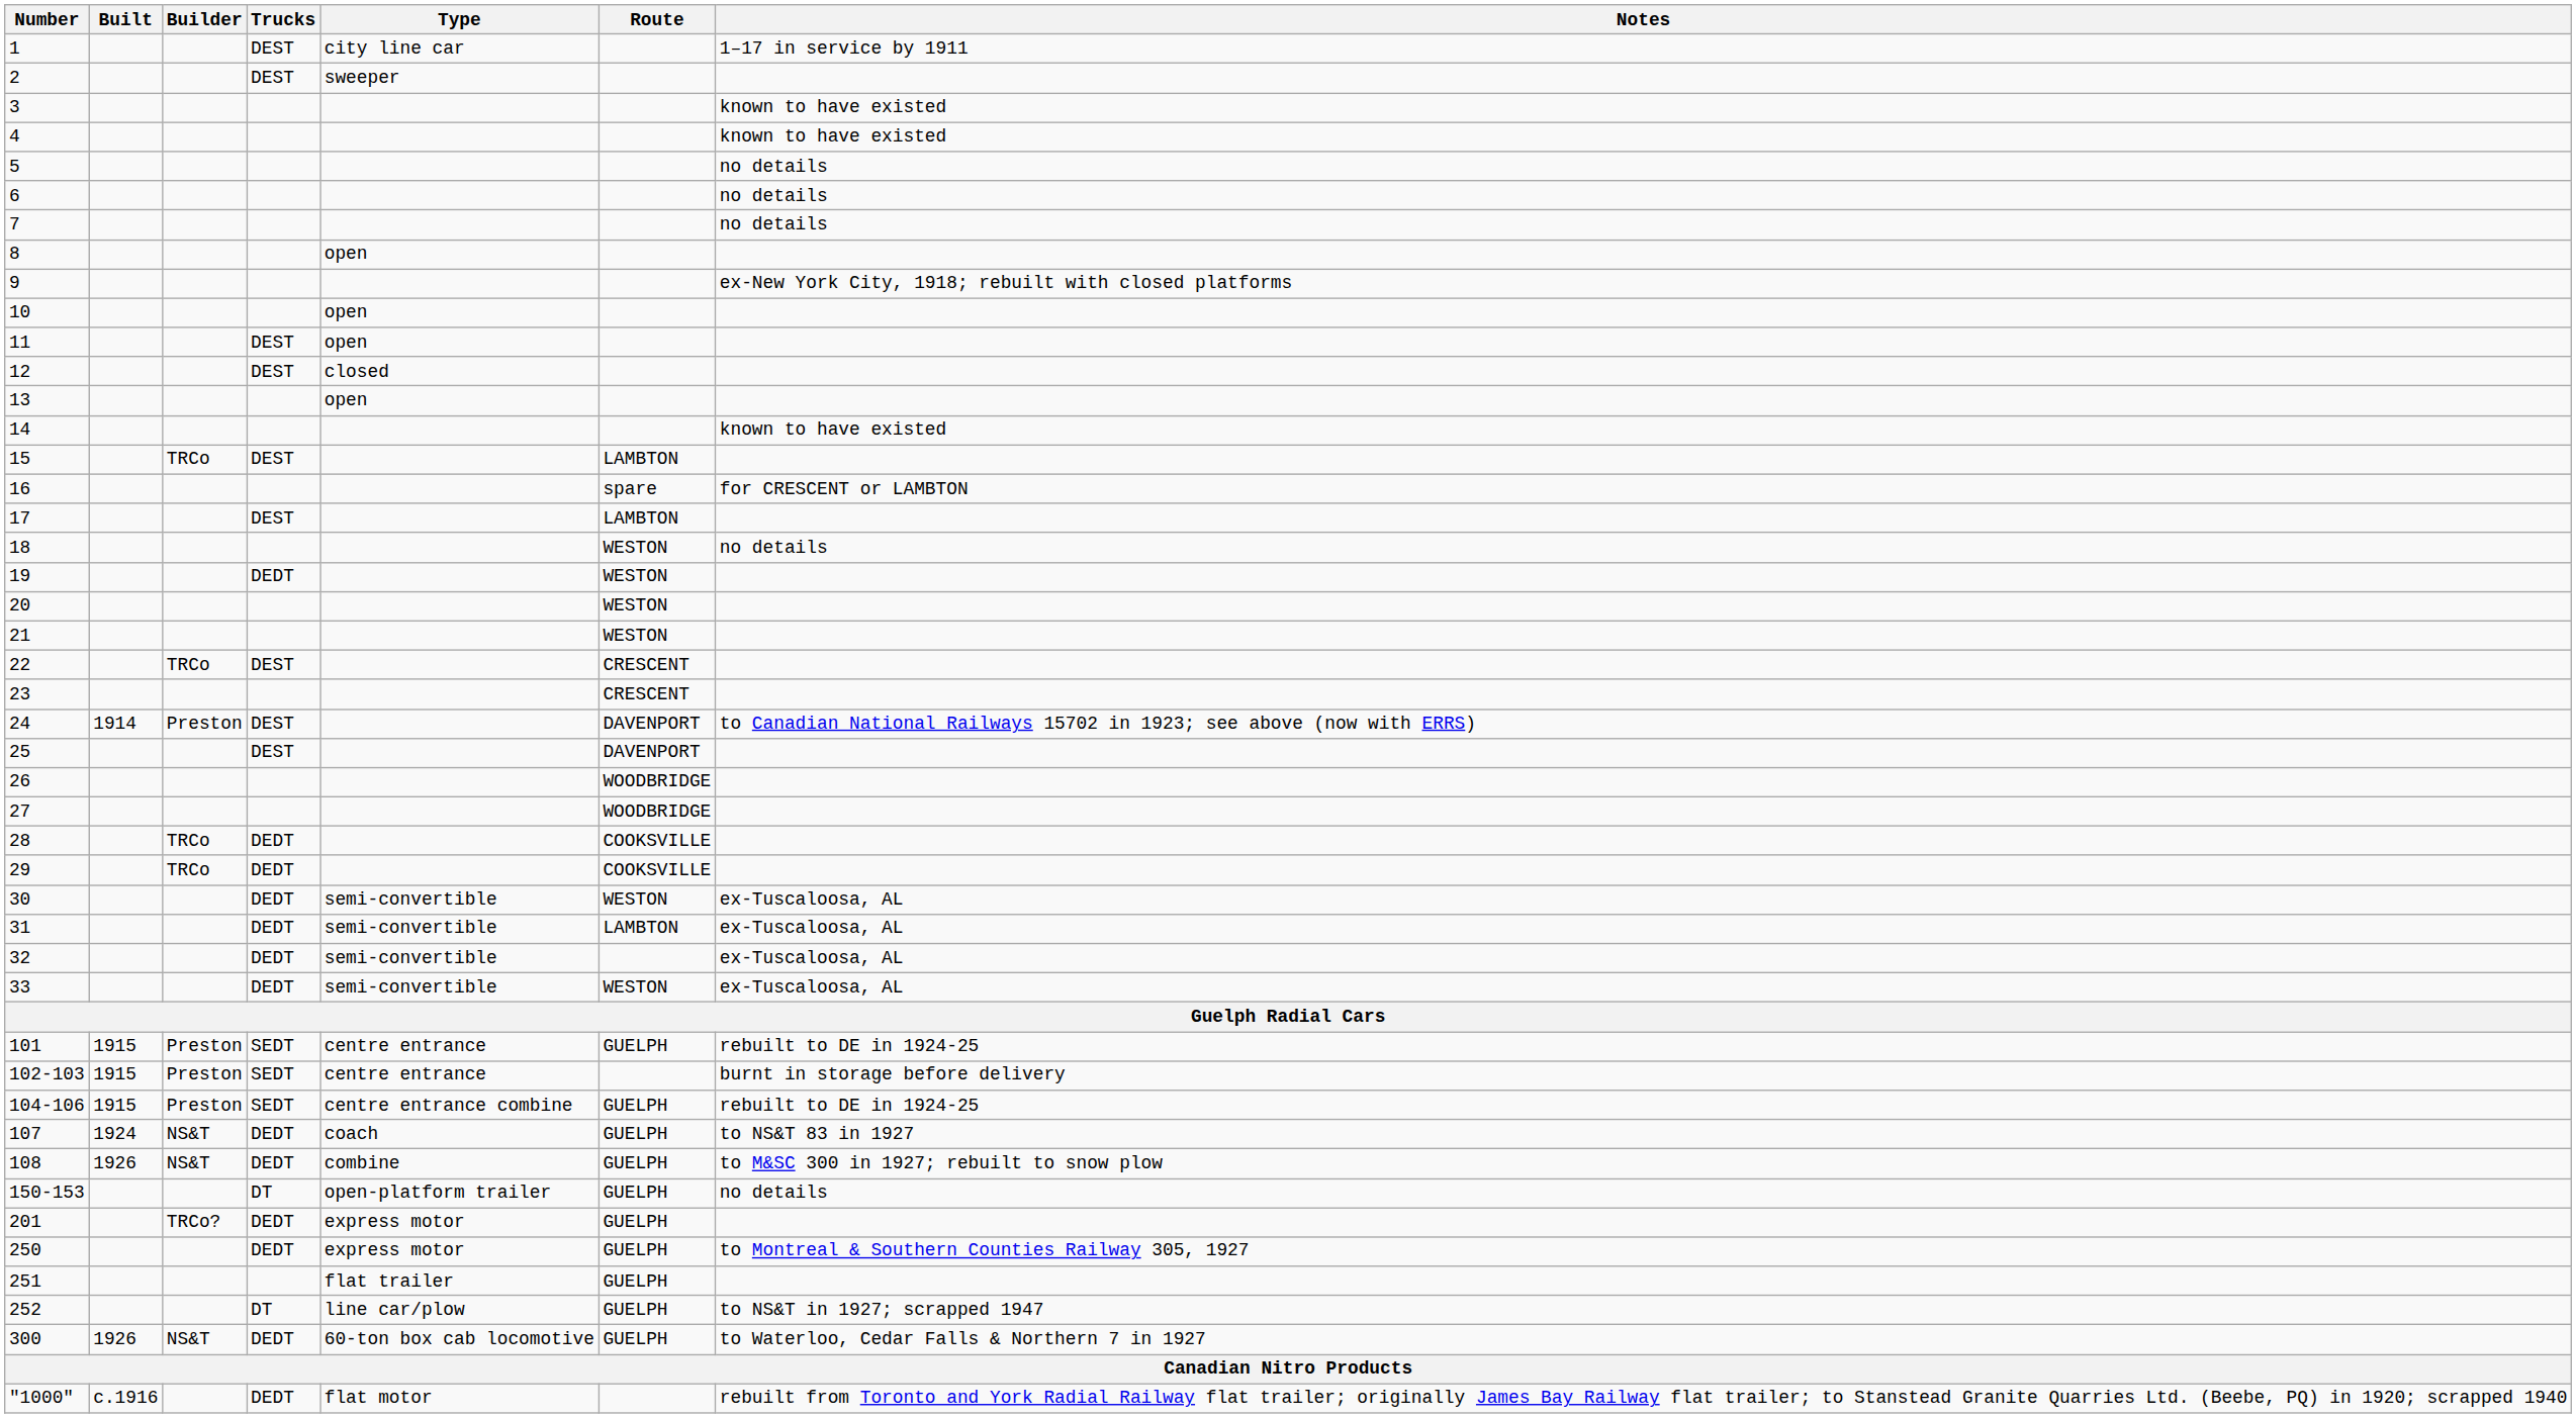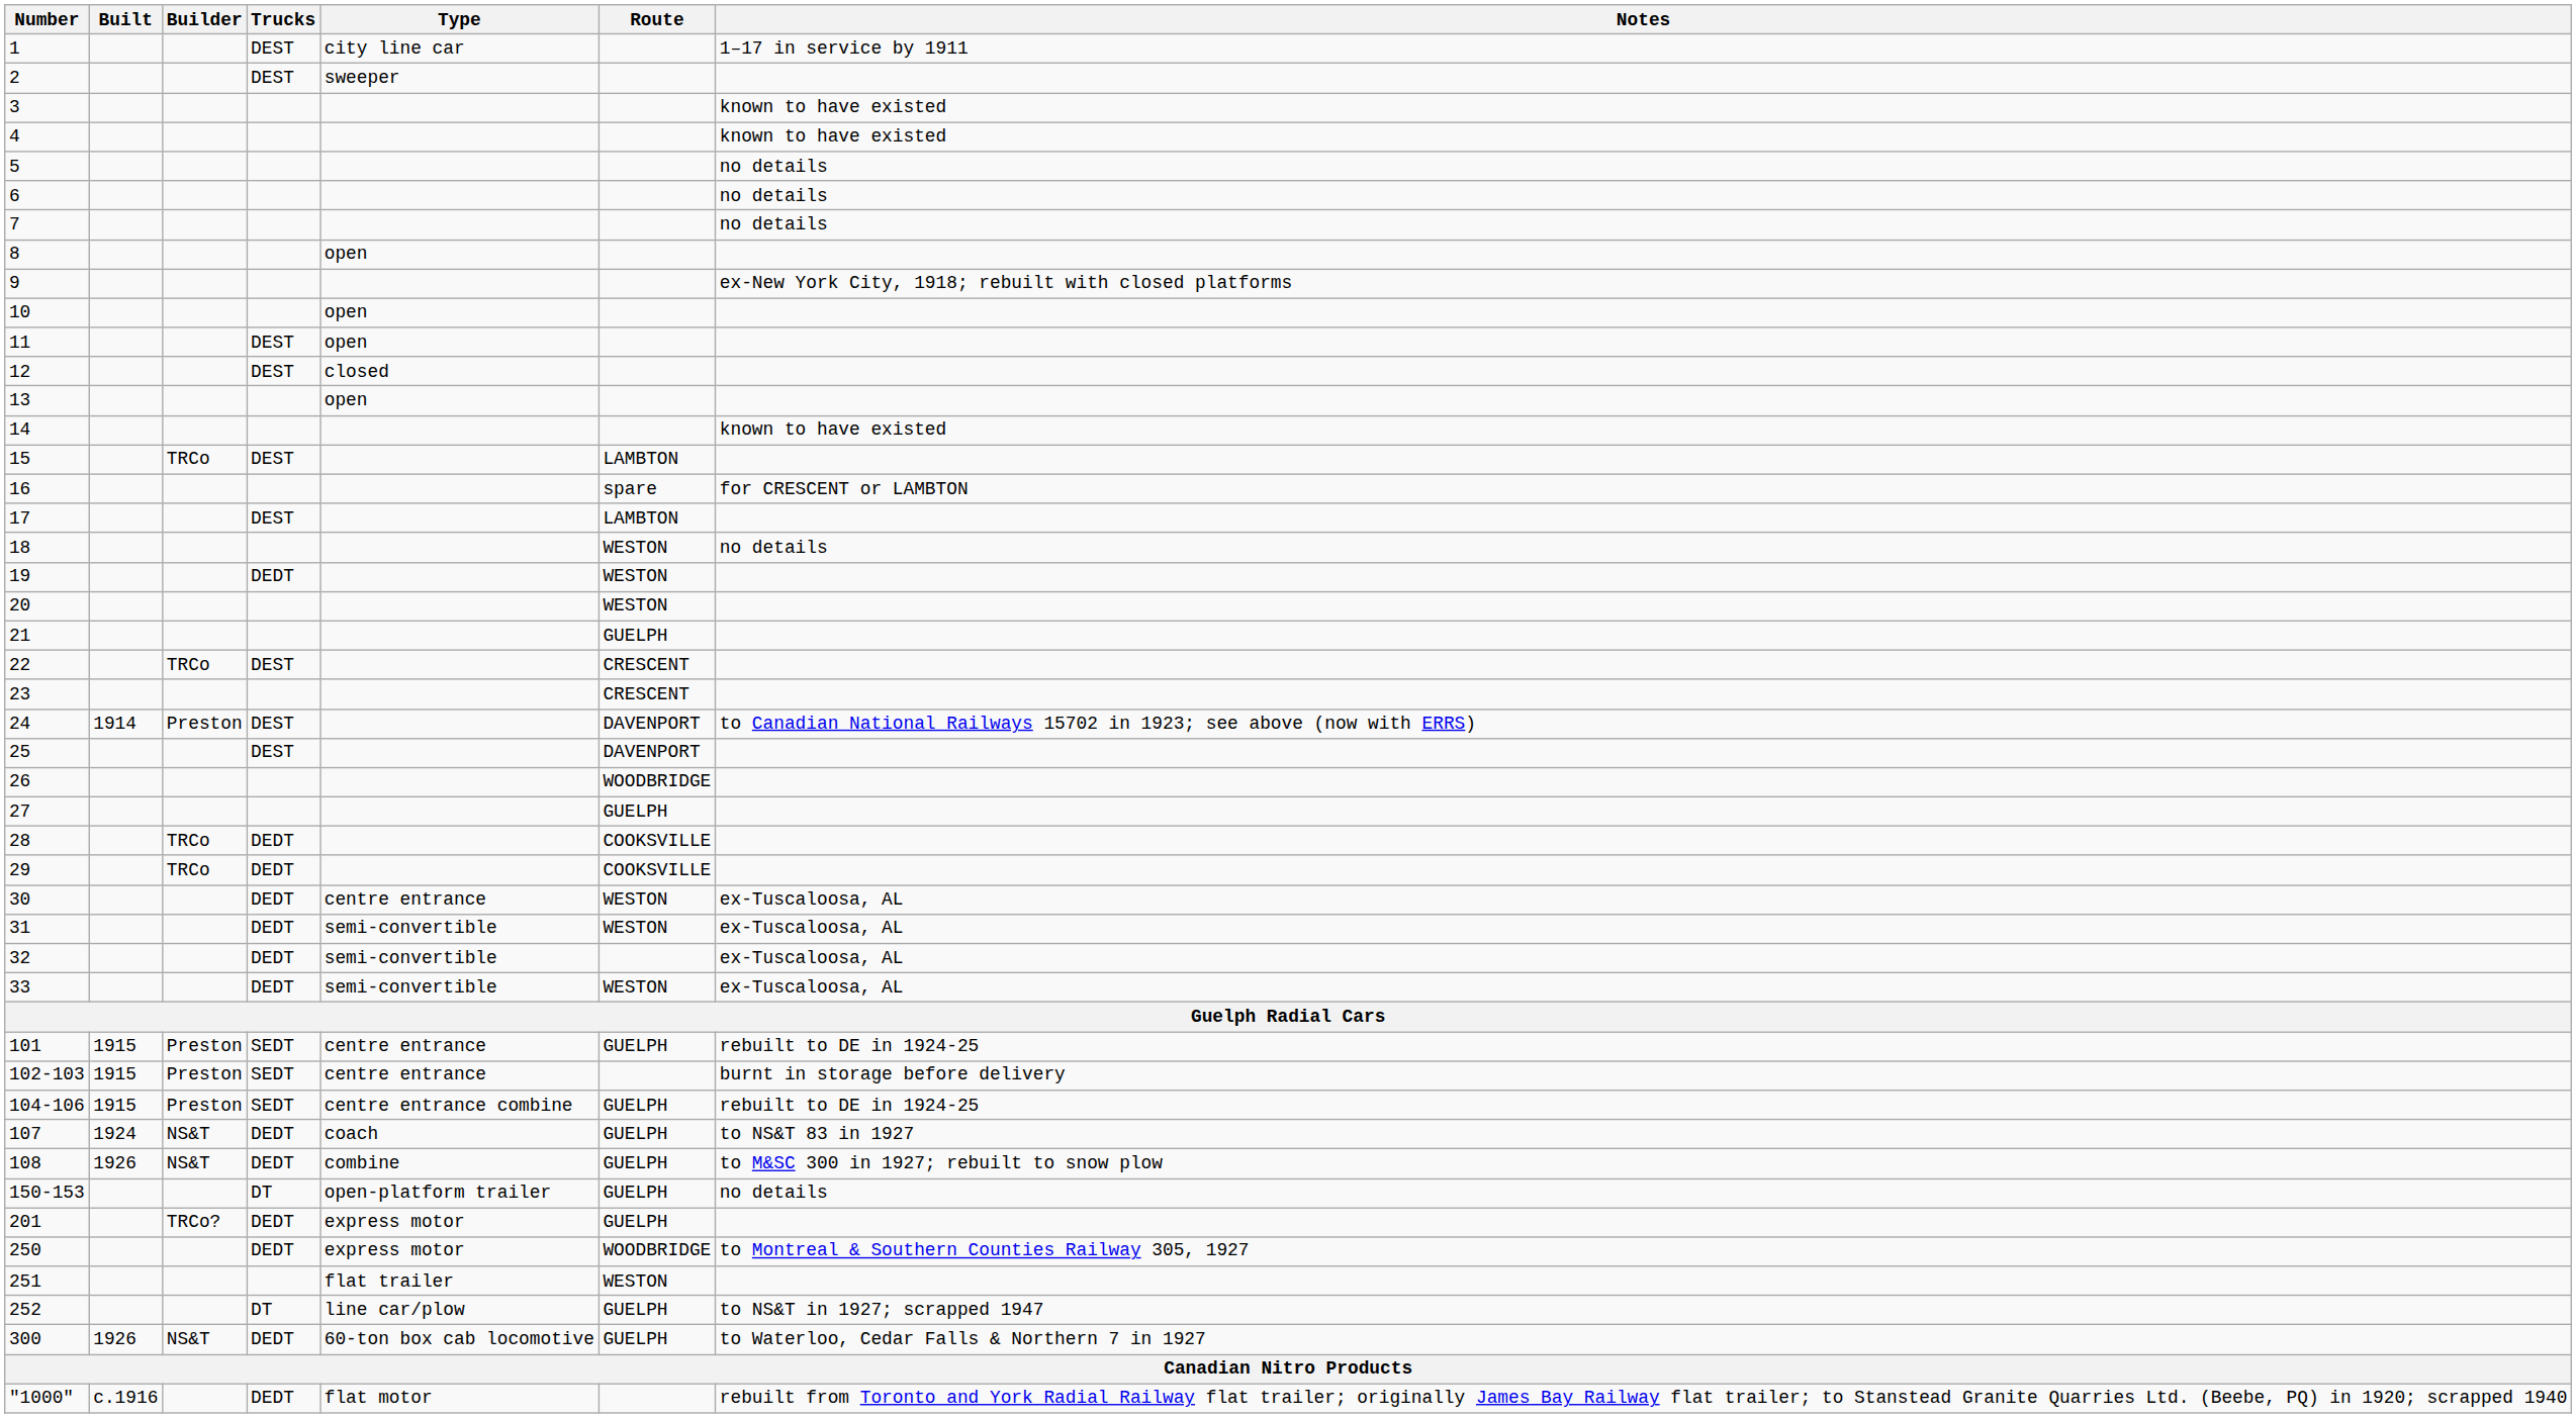 <table Class="wikitable">
 <tr>
 <th>Number</th>
 <th>Built</th>
 <th>Builder</th>
 <th>Trucks</th>
 <th>Type</th>
 <th>Route</th>
 <th>Notes</th>
 </tr>
 <tr>
 <td>1</td>
 <td></td>
 <td></td>
 <td>DEST</td>
 <td>city line car</td>
 <td></td>
 <td>1–17 in service by 1911</td>
 </tr>
 <tr>
 <td>2</td>
 <td></td>
 <td></td>
 <td>DEST</td>
 <td>sweeper</td>
 <td></td>
 <td></td>
 </tr>
 <tr>
 <td>3</td>
 <td></td>
 <td></td>
 <td></td>
 <td></td>
 <td></td>
 <td>known to have existed</td>
 </tr>
 <tr>
 <td>4</td>
 <td></td>
 <td></td>
 <td></td>
 <td></td>
 <td></td>
 <td>known to have existed</td>
 </tr>
 <tr>
 <td>5</td>
 <td></td>
 <td></td>
 <td></td>
 <td></td>
 <td></td>
 <td>no details</td>
 </tr>
 <tr>
 <td>6</td>
 <td></td>
 <td></td>
 <td></td>
 <td></td>
 <td></td>
 <td>no details</td>
 </tr>
 <tr>
 <td>7</td>
 <td></td>
 <td></td>
 <td></td>
 <td></td>
 <td></td>
 <td>no details</td>
 </tr>
 <tr>
 <td>8</td>
 <td></td>
 <td></td>
 <td></td>
 <td>open</td>
 <td></td>
 <td></td>
 </tr>
 <tr>
 <td>9</td>
 <td></td>
 <td></td>
 <td></td>
 <td></td>
 <td></td>
 <td>ex-New York City, 1918; rebuilt with closed platforms</td>
 </tr>
 <tr>
 <td>10</td>
 <td></td>
 <td></td>
 <td></td>
 <td>open</td>
 <td></td>
 <td></td>
 </tr>
 <tr>
 <td>11</td>
 <td></td>
 <td></td>
 <td>DEST</td>
 <td>open</td>
 <td></td>
 <td></td>
 </tr>
 <tr>
 <td>12</td>
 <td></td>
 <td></td>
 <td>DEST</td>
 <td>closed</td>
 <td></td>
 <td></td>
 </tr>
 <tr>
 <td>13</td>
 <td></td>
 <td></td>
 <td></td>
 <td>open</td>
 <td></td>
 <td></td>
 </tr>
 <tr>
 <td>14</td>
 <td></td>
 <td></td>
 <td></td>
 <td></td>
 <td></td>
 <td>known to have existed</td>
 </tr>
 <tr>
 <td>15</td>
 <td></td>
 <td>TRCo</td>
 <td>DEST</td>
 <td></td>
 <td>LAMBTON</td>
 <td></td>
 </tr>
 <tr>
 <td>16</td>
 <td></td>
 <td></td>
 <td></td>
 <td></td>
 <td>spare</td>
 <td>for CRESCENT or LAMBTON</td>
 </tr>
 <tr>
 <td>17</td>
 <td></td>
 <td></td>
 <td>DEST</td>
 <td></td>
 <td>LAMBTON</td>
 <td></td>
 </tr>
 <tr>
 <td>18</td>
 <td></td>
 <td></td>
 <td></td>
 <td></td>
 <td>WESTON</td>
 <td>no details</td>
 </tr>
 <tr>
 <td>19</td>
 <td></td>
 <td></td>
 <td>DEDT</td>
 <td></td>
 <td>WESTON</td>
 <td></td>
 </tr>
 <tr>
 <td>20</td>
 <td></td>
 <td></td>
 <td></td>
 <td></td>
 <td>WESTON</td>
 <td></td>
 </tr>
 <tr>
 <td>21</td>
 <td></td>
 <td></td>
 <td></td>
 <td></td>
-<td>WESTON</td>
+<td>GUELPH</td>
 <td></td>
 </tr>
 <tr>
 <td>22</td>
 <td></td>
 <td>TRCo</td>
 <td>DEST</td>
 <td></td>
 <td>CRESCENT</td>
 <td></td>
 </tr>
 <tr>
 <td>23</td>
 <td></td>
 <td></td>
 <td></td>
 <td></td>
 <td>CRESCENT</td>
 <td></td>
 </tr>
 <tr>
 <td>24</td>
 <td>1914</td>
 <td>Preston</td>
 <td>DEST</td>
 <td></td>
 <td>DAVENPORT</td>
 <td>to <a href='#'>Canadian National Railways</a> 15702 in 1923; see above (now with <a href='#'>ERRS</a>)</td>
 </tr>
 <tr>
 <td>25</td>
 <td></td>
 <td></td>
 <td>DEST</td>
 <td></td>
 <td>DAVENPORT</td>
 <td></td>
 </tr>
 <tr>
 <td>26</td>
 <td></td>
 <td></td>
 <td></td>
 <td></td>
 <td>WOODBRIDGE</td>
 <td></td>
 </tr>
 <tr>
 <td>27</td>
 <td></td>
 <td></td>
 <td></td>
 <td></td>
-<td>WOODBRIDGE</td>
+<td>GUELPH</td>
 <td></td>
 </tr>
 <tr>
 <td>28</td>
 <td></td>
 <td>TRCo</td>
 <td>DEDT</td>
 <td></td>
 <td>COOKSVILLE</td>
 <td></td>
 </tr>
 <tr>
 <td>29</td>
 <td></td>
 <td>TRCo</td>
 <td>DEDT</td>
 <td></td>
 <td>COOKSVILLE</td>
 <td></td>
 </tr>
 <tr>
 <td>30</td>
 <td></td>
 <td></td>
 <td>DEDT</td>
-<td>semi-convertible</td>
+<td>centre entrance</td>
 <td>WESTON</td>
 <td>ex-Tuscaloosa, AL</td>
 </tr>
 <tr>
 <td>31</td>
 <td></td>
 <td></td>
 <td>DEDT</td>
 <td>semi-convertible</td>
-<td>LAMBTON</td>
+<td>WESTON</td>
 <td>ex-Tuscaloosa, AL</td>
 </tr>
 <tr>
 <td>32</td>
 <td></td>
 <td></td>
 <td>DEDT</td>
 <td>semi-convertible</td>
 <td></td>
 <td>ex-Tuscaloosa, AL</td>
 </tr>
 <tr>
 <td>33</td>
 <td></td>
 <td></td>
 <td>DEDT</td>
 <td>semi-convertible</td>
 <td>WESTON</td>
 <td>ex-Tuscaloosa, AL</td>
 </tr>
 <tr>
 <th colspan=7>Guelph Radial Cars</th>
 </tr>
 <tr>
 <td>101</td>
 <td>1915</td>
 <td>Preston</td>
 <td>SEDT</td>
 <td>centre entrance</td>
 <td>GUELPH</td>
 <td>rebuilt to DE in 1924-25</td>
 </tr>
 <tr>
 <td>102-103</td>
 <td>1915</td>
 <td>Preston</td>
 <td>SEDT</td>
 <td>centre entrance</td>
 <td></td>
 <td>burnt in storage before delivery</td>
 </tr>
 <tr>
 <td>104-106</td>
 <td>1915</td>
 <td>Preston</td>
 <td>SEDT</td>
 <td nowrap>centre entrance combine</td>
 <td>GUELPH</td>
 <td>rebuilt to DE in 1924-25</td>
 </tr>
 <tr>
 <td>107</td>
 <td>1924</td>
 <td>NS&T</td>
 <td>DEDT</td>
 <td>coach</td>
 <td>GUELPH</td>
 <td>to NS&T 83 in 1927</td>
 </tr>
 <tr>
 <td>108</td>
 <td>1926</td>
 <td>NS&T</td>
 <td>DEDT</td>
 <td>combine</td>
 <td>GUELPH</td>
 <td>to <a href='#'>M&SC</a> 300 in 1927; rebuilt to snow plow</td>
 </tr>
 <tr>
 <td>150-153</td>
 <td></td>
 <td></td>
 <td>DT</td>
 <td>open-platform trailer</td>
 <td>GUELPH</td>
 <td>no details</td>
 </tr>
 <tr>
 <td>201</td>
 <td></td>
 <td>TRCo?</td>
 <td>DEDT</td>
 <td>express motor</td>
 <td>GUELPH</td>
 <td></td>
 </tr>
 <tr>
 <td>250</td>
 <td></td>
 <td></td>
 <td>DEDT</td>
 <td>express motor</td>
-<td>GUELPH</td>
+<td>WOODBRIDGE</td>
 <td>to <a href='#'>Montreal & Southern Counties Railway</a> 305, 1927</td>
 </tr>
 <tr>
 <td>251</td>
 <td></td>
 <td></td>
 <td></td>
 <td>flat trailer</td>
-<td>GUELPH</td>
+<td>WESTON</td>
 <td></td>
 </tr>
 <tr>
 <td>252</td>
 <td></td>
 <td></td>
 <td>DT</td>
 <td>line car/plow</td>
 <td>GUELPH</td>
 <td>to NS&T in 1927; scrapped 1947</td>
 </tr>
 <tr>
 <td>300</td>
 <td>1926</td>
 <td>NS&T</td>
 <td>DEDT</td>
 <td>60-ton box cab locomotive</td>
 <td>GUELPH</td>
 <td>to Waterloo, Cedar Falls & Northern 7 in 1927</td>
 </tr>
 <tr>
 <th colspan=7>Canadian Nitro Products</th>
 </tr>
 <tr>
 <td>"1000"</td>
 <td>c.1916</td>
 <td></td>
 <td>DEDT</td>
 <td>flat motor</td>
 <td></td>
 <td>rebuilt from <a href='#'>Toronto and York Radial Railway</a> flat trailer; originally <a href='#'>James Bay Railway</a> flat trailer; to Stanstead Granite Quarries Ltd. (Beebe, PQ) in 1920; scrapped 1940</td>
 </tr>
 </table>
